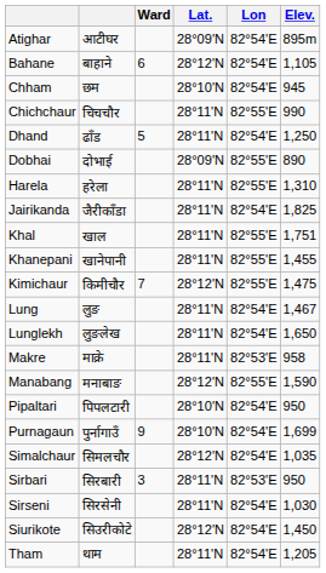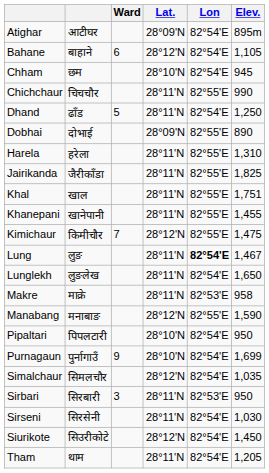 <table class="wikitable">
 <tr>
 <th></th>
 <th></th>
 <th>Ward</th>
 <th><a href='#'>Lat.</a></th>
 <th><a href='#'>Lon</a></th>
 <th><a href='#'>Elev.</a></th>
 </tr>
 <tr>
 <td>Atighar</td>
 <td>आटीघर</td>
 <td></td>
 <td>28°09'N</td>
 <td>82°54'E</td>
 <td> 895m</td>
 </tr>
 <tr>
 <td>Bahane</td>
 <td>बाहाने</td>
 <td>6</td>
 <td>28°12'N</td>
 <td>82°54'E</td>
 <td>1,105</td>
 </tr>
 <tr>
 <td>Chham</td>
 <td>छम</td>
 <td></td>
 <td>28°10'N</td>
 <td>82°54'E</td>
 <td> 945</td>
 </tr>
 <tr>
 <td>Chichchaur</td>
 <td>चिचचौर</td>
 <td></td>
 <td>28°11'N</td>
 <td>82°55'E</td>
 <td> 990</td>
 </tr>
 <tr>
 <td>Dhand</td>
 <td>ढाँड</td>
 <td>5</td>
 <td>28°11'N</td>
 <td>82°54'E</td>
 <td>1,250</td>
 </tr>
 <tr>
 <td>Dobhai</td>
 <td>दोभाई</td>
 <td></td>
 <td>28°09'N</td>
 <td>82°55'E</td>
 <td> 890</td>
 </tr>
 <tr>
 <td>Harela</td>
 <td>हरेला</td>
 <td></td>
 <td>28°11'N</td>
 <td>82°55'E</td>
 <td>1,310</td>
 </tr>
 <tr>
 <td>Jairikanda</td>
 <td>जैरीकाँडा</td>
 <td></td>
 <td>28°11'N</td>
-<td>82°54'E</td>
+<td>82°55'E</td>
 <td>1,825</td>
 </tr>
 <tr>
 <td>Khal</td>
 <td>खाल</td>
 <td></td>
 <td>28°11'N</td>
 <td>82°55'E</td>
 <td>1,751</td>
 </tr>
 <tr>
 <td>Khanepani</td>
 <td>खानेपानी</td>
 <td></td>
 <td>28°11'N</td>
 <td>82°55'E</td>
 <td>1,455</td>
 </tr>
 <tr>
 <td>Kimichaur</td>
 <td>किमीचौर</td>
 <td>7</td>
 <td>28°12'N</td>
 <td>82°55'E</td>
 <td>1,475</td>
 </tr>
 <tr>
 <td>Lung</td>
 <td>लुङ</td>
 <td></td>
 <td>28°11'N</td>
-<td>82°54'E</td>
+<td><strong>82°54'E</strong></td>
 <td>1,467</td>
 </tr>
 <tr>
 <td>Lunglekh</td>
 <td>लुङलेख</td>
 <td></td>
 <td>28°11'N</td>
 <td>82°54'E</td>
 <td>1,650</td>
 </tr>
 <tr>
 <td>Makre</td>
 <td>माक्रे</td>
 <td></td>
 <td>28°11'N</td>
 <td>82°53'E</td>
 <td> 958</td>
 </tr>
 <tr>
 <td>Manabang</td>
 <td>मनाबाङ</td>
 <td></td>
 <td>28°12'N</td>
 <td>82°55'E</td>
 <td>1,590</td>
 </tr>
 <tr>
 <td>Pipaltari</td>
 <td>पिपलटारी</td>
 <td></td>
 <td>28°10'N</td>
 <td>82°54'E</td>
 <td> 950</td>
 </tr>
 <tr>
 <td>Purnagaun</td>
 <td>पुर्नागाउँ</td>
 <td>9</td>
 <td>28°10'N</td>
 <td>82°54'E</td>
 <td>1,699</td>
 </tr>
 <tr>
 <td>Simalchaur</td>
 <td>सिमलचौर</td>
 <td></td>
 <td>28°12'N</td>
 <td>82°54'E</td>
 <td>1,035</td>
 </tr>
 <tr>
 <td>Sirbari</td>
 <td>सिरबारी</td>
 <td>3</td>
 <td>28°11'N</td>
 <td>82°53'E</td>
 <td> 950</td>
 </tr>
 <tr>
 <td>Sirseni</td>
 <td>सिरसेनी</td>
 <td></td>
 <td>28°11'N</td>
 <td>82°54'E</td>
 <td>1,030</td>
 </tr>
 <tr>
 <td>Siurikote</td>
 <td>सिउरीकोटे</td>
 <td></td>
 <td>28°12'N</td>
 <td>82°54'E</td>
 <td>1,450</td>
 </tr>
 <tr>
 <td>Tham</td>
 <td>थाम</td>
 <td></td>
 <td>28°11'N</td>
 <td>82°54'E</td>
 <td>1,205</td>
 </tr>
 </table>
